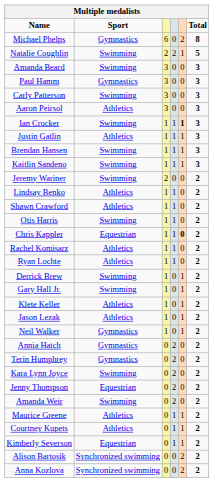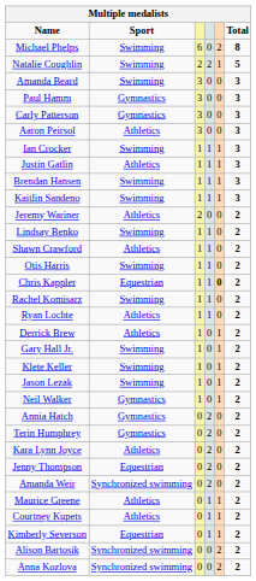 <table class=wikitable style="font-size:85%; float:right;text-align:center">
 <tr bgcolor=EFEFEF>
 <th colspan=7>Multiple medalists</th>
 </tr>
 <tr>
 <td><strong>Name</strong></td>
 <td><strong>Sport</strong></td>
 <td bgcolor=F7F6A8></td>
 <td bgcolor=DCE5E5></td>
 <td bgcolor=FFDAB9></td>
 <td><strong>Total</strong></td>
 </tr>
 <tr>
 <td><a href='#'>Michael Phelps</a></td>
-<td><a href='#'>Gymnastics</a></td>
+<td><a href='#'>Swimming</a></td>
 <td bgcolor=F7F6A8>6</td>
 <td bgcolor=DCE5E5>0</td>
 <td bgcolor=FFDAB9>2</td>
 <td><strong>8</strong></td>
 </tr>
 <tr>
 <td><a href='#'>Natalie Coughlin</a></td>
 <td><a href='#'>Swimming</a></td>
 <td bgcolor=F7F6A8>2</td>
 <td bgcolor=DCE5E5>2</td>
 <td bgcolor=FFDAB9>1</td>
 <td><strong>5</strong></td>
 </tr>
 <tr>
 <td><a href='#'>Amanda Beard</a></td>
 <td><a href='#'>Swimming</a></td>
 <td bgcolor=F7F6A8>3</td>
 <td bgcolor=DCE5E5>0</td>
 <td bgcolor=FFDAB9>0</td>
 <td><strong>3</strong></td>
 </tr>
 <tr>
 <td><a href='#'>Paul Hamm</a></td>
 <td><a href='#'>Gymnastics</a></td>
 <td bgcolor=F7F6A8>3</td>
 <td bgcolor=DCE5E5>0</td>
 <td bgcolor=FFDAB9>0</td>
 <td><strong>3</strong></td>
 </tr>
 <tr>
 <td><a href='#'>Carly Patterson</a></td>
-<td><a href='#'>Swimming</a></td>
+<td><a href='#'>Gymnastics</a></td>
 <td bgcolor=F7F6A8>3</td>
 <td bgcolor=DCE5E5>0</td>
 <td bgcolor=FFDAB9>0</td>
 <td><strong>3</strong></td>
 </tr>
 <tr>
 <td><a href='#'>Aaron Peirsol</a></td>
 <td><a href='#'>Athletics</a></td>
 <td bgcolor=F7F6A8>3</td>
 <td bgcolor=DCE5E5>0</td>
 <td bgcolor=FFDAB9>0</td>
 <td><strong>3</strong></td>
 </tr>
 <tr>
 <td><a href='#'>Ian Crocker</a></td>
 <td><a href='#'>Swimming</a></td>
 <td bgcolor=F7F6A8>1</td>
 <td bgcolor=DCE5E5>1</td>
-<td bgcolor=FFDAB9><strong>1</strong></td>
+<td bgcolor=FFDAB9>1</td>
 <td><strong>3</strong></td>
 </tr>
 <tr>
 <td><a href='#'>Justin Gatlin</a></td>
 <td><a href='#'>Athletics</a></td>
 <td bgcolor=F7F6A8>1</td>
 <td bgcolor=DCE5E5>1</td>
 <td bgcolor=FFDAB9>1</td>
 <td><strong>3</strong></td>
 </tr>
 <tr>
 <td><a href='#'>Brendan Hansen</a></td>
 <td><a href='#'>Swimming</a></td>
 <td bgcolor=F7F6A8>1</td>
 <td bgcolor=DCE5E5>1</td>
 <td bgcolor=FFDAB9>1</td>
 <td><strong>3</strong></td>
 </tr>
 <tr>
 <td><a href='#'>Kaitlin Sandeno</a></td>
 <td><a href='#'>Swimming</a></td>
 <td bgcolor=F7F6A8>1</td>
 <td bgcolor=DCE5E5>1</td>
 <td bgcolor=FFDAB9>1</td>
 <td><strong>3</strong></td>
 </tr>
 <tr>
 <td><a href='#'>Jeremy Wariner</a></td>
-<td><a href='#'>Swimming</a></td>
+<td><a href='#'>Athletics</a></td>
 <td bgcolor=F7F6A8>2</td>
 <td bgcolor=DCE5E5>0</td>
 <td bgcolor=FFDAB9>0</td>
 <td><strong>2</strong></td>
 </tr>
 <tr>
 <td><a href='#'>Lindsay Benko</a></td>
-<td><a href='#'>Athletics</a></td>
+<td><a href='#'>Swimming</a></td>
 <td bgcolor=F7F6A8>1</td>
 <td bgcolor=DCE5E5>1</td>
 <td bgcolor=FFDAB9>0</td>
 <td><strong>2</strong></td>
 </tr>
 <tr>
 <td><a href='#'>Shawn Crawford</a></td>
 <td><a href='#'>Athletics</a></td>
 <td bgcolor=F7F6A8>1</td>
 <td bgcolor=DCE5E5>1</td>
 <td bgcolor=FFDAB9>0</td>
 <td><strong>2</strong></td>
 </tr>
 <tr>
 <td><a href='#'>Otis Harris</a></td>
 <td><a href='#'>Swimming</a></td>
 <td bgcolor=F7F6A8>1</td>
 <td bgcolor=DCE5E5>1</td>
 <td bgcolor=FFDAB9>0</td>
 <td><strong>2</strong></td>
 </tr>
 <tr>
 <td><a href='#'>Chris Kappler</a></td>
 <td><a href='#'>Equestrian</a></td>
 <td bgcolor=F7F6A8>1</td>
 <td bgcolor=DCE5E5>1</td>
 <td bgcolor=FFDAB9><strong>0</strong></td>
 <td><strong>2</strong></td>
 </tr>
 <tr>
 <td><a href='#'>Rachel Komisarz</a></td>
-<td><a href='#'>Athletics</a></td>
+<td><a href='#'>Swimming</a></td>
 <td bgcolor=F7F6A8>1</td>
 <td bgcolor=DCE5E5>1</td>
 <td bgcolor=FFDAB9>0</td>
 <td><strong>2</strong></td>
 </tr>
 <tr>
 <td><a href='#'>Ryan Lochte</a></td>
 <td><a href='#'>Athletics</a></td>
 <td bgcolor=F7F6A8>1</td>
 <td bgcolor=DCE5E5>1</td>
 <td bgcolor=FFDAB9>0</td>
 <td><strong>2</strong></td>
 </tr>
 <tr>
 <td><a href='#'>Derrick Brew</a></td>
-<td><a href='#'>Swimming</a></td>
+<td><a href='#'>Athletics</a></td>
 <td bgcolor=F7F6A8>1</td>
 <td bgcolor=DCE5E5>0</td>
 <td bgcolor=FFDAB9>1</td>
 <td><strong>2</strong></td>
 </tr>
 <tr>
 <td><a href='#'>Gary Hall Jr.</a></td>
 <td><a href='#'>Swimming</a></td>
 <td bgcolor=F7F6A8>1</td>
 <td bgcolor=DCE5E5>0</td>
 <td bgcolor=FFDAB9>1</td>
 <td><strong>2</strong></td>
 </tr>
 <tr>
 <td><a href='#'>Klete Keller</a></td>
-<td><a href='#'>Athletics</a></td>
+<td><a href='#'>Swimming</a></td>
 <td bgcolor=F7F6A8>1</td>
 <td bgcolor=DCE5E5>0</td>
 <td bgcolor=FFDAB9>1</td>
 <td><strong>2</strong></td>
 </tr>
 <tr>
 <td><a href='#'>Jason Lezak</a></td>
-<td><a href='#'>Athletics</a></td>
+<td><a href='#'>Swimming</a></td>
 <td bgcolor=F7F6A8>1</td>
 <td bgcolor=DCE5E5>0</td>
 <td bgcolor=FFDAB9>1</td>
 <td><strong>2</strong></td>
 </tr>
 <tr>
 <td><a href='#'>Neil Walker</a></td>
 <td><a href='#'>Gymnastics</a></td>
 <td bgcolor=F7F6A8>1</td>
 <td bgcolor=DCE5E5>0</td>
 <td bgcolor=FFDAB9>1</td>
 <td><strong>2</strong></td>
 </tr>
 <tr>
 <td><a href='#'>Annia Hatch</a></td>
 <td><a href='#'>Gymnastics</a></td>
 <td bgcolor=F7F6A8>0</td>
 <td bgcolor=DCE5E5>2</td>
 <td bgcolor=FFDAB9>0</td>
 <td><strong>2</strong></td>
 </tr>
 <tr>
 <td><a href='#'>Terin Humphrey</a></td>
 <td><a href='#'>Gymnastics</a></td>
 <td bgcolor=F7F6A8>0</td>
 <td bgcolor=DCE5E5>2</td>
 <td bgcolor=FFDAB9>0</td>
 <td><strong>2</strong></td>
 </tr>
 <tr>
 <td><a href='#'>Kara Lynn Joyce</a></td>
-<td><a href='#'>Swimming</a></td>
+<td><a href='#'>Athletics</a></td>
 <td bgcolor=F7F6A8>0</td>
 <td bgcolor=DCE5E5>2</td>
 <td bgcolor=FFDAB9>0</td>
 <td><strong>2</strong></td>
 </tr>
 <tr>
 <td><a href='#'>Jenny Thompson</a></td>
 <td><a href='#'>Equestrian</a></td>
 <td bgcolor=F7F6A8>0</td>
 <td bgcolor=DCE5E5>2</td>
 <td bgcolor=FFDAB9>0</td>
 <td><strong>2</strong></td>
 </tr>
 <tr>
 <td><a href='#'>Amanda Weir</a></td>
-<td><a href='#'>Swimming</a></td>
+<td><a href='#'>Synchronized swimming</a></td>
 <td bgcolor=F7F6A8>0</td>
 <td bgcolor=DCE5E5>2</td>
 <td bgcolor=FFDAB9>0</td>
 <td><strong>2</strong></td>
 </tr>
 <tr>
 <td><a href='#'>Maurice Greene</a></td>
 <td><a href='#'>Athletics</a></td>
 <td bgcolor=F7F6A8>0</td>
 <td bgcolor=DCE5E5>1</td>
 <td bgcolor=FFDAB9>1</td>
 <td><strong>2</strong></td>
 </tr>
 <tr>
 <td><a href='#'>Courtney Kupets</a></td>
 <td><a href='#'>Athletics</a></td>
 <td bgcolor=F7F6A8>0</td>
 <td bgcolor=DCE5E5>1</td>
 <td bgcolor=FFDAB9>1</td>
 <td><strong>2</strong></td>
 </tr>
 <tr>
 <td><a href='#'>Kimberly Severson</a></td>
 <td><a href='#'>Equestrian</a></td>
 <td bgcolor=F7F6A8>0</td>
 <td bgcolor=DCE5E5>1</td>
 <td bgcolor=FFDAB9>1</td>
 <td><strong>2</strong></td>
 </tr>
 <tr>
 <td><a href='#'>Alison Bartosik</a></td>
 <td><a href='#'>Synchronized swimming</a></td>
 <td bgcolor=F7F6A8>0</td>
 <td bgcolor=DCE5E5>0</td>
 <td bgcolor=FFDAB9>2</td>
 <td><strong>2</strong></td>
 </tr>
 <tr>
 <td><a href='#'>Anna Kozlova</a></td>
 <td><a href='#'>Synchronized swimming</a></td>
 <td bgcolor=F7F6A8>0</td>
 <td bgcolor=DCE5E5>0</td>
 <td bgcolor=FFDAB9>2</td>
 <td><strong>2</strong></td>
 </tr>
 </table>
